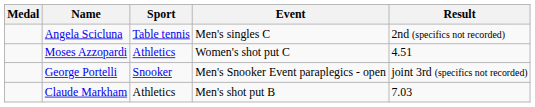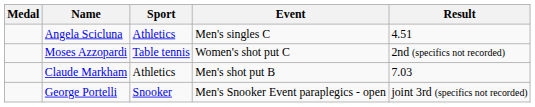 <table class="wikitable sortable" style="font-size:90%">
 <tr>
 <th>Medal</th>
 <th>Name</th>
 <th>Sport</th>
 <th>Event</th>
 <th>Result</th>
 </tr>
 <tr>
 <td></td>
 <td><a href='#'>Angela Scicluna</a></td>
+<td><a href='#'>Athletics</a></td>
+<td>Men's singles C</td>
+<td>4.51</td>
+</tr>
+<tr>
+<td></td>
+<td><a href='#'>Moses Azzopardi</a></td>
 <td><a href='#'>Table tennis</a></td>
-<td>Men's singles C</td>
+<td>Women's shot put C</td>
 <td>2nd <small>(specifics not recorded)</small></td>
 </tr>
 <tr>
 <td></td>
-<td><a href='#'>Moses Azzopardi</a></td>
-<td><a href='#'>Athletics</a></td>
-<td>Women's shot put C</td>
-<td>4.51</td>
+<td><a href='#'>Claude Markham</a></td>
+<td>Athletics</td>
+<td>Men's shot put B</td>
+<td>7.03</td>
 </tr>
 <tr>
 <td></td>
 <td><a href='#'>George Portelli</a></td>
 <td><a href='#'>Snooker</a></td>
 <td>Men's Snooker Event paraplegics - open</td>
 <td>joint 3rd <small>(specifics not recorded)</small></td>
 </tr>
-<tr>
-<td></td>
-<td><a href='#'>Claude Markham</a></td>
-<td>Athletics</td>
-<td>Men's shot put B</td>
-<td>7.03</td>
-</tr>
 </table>
